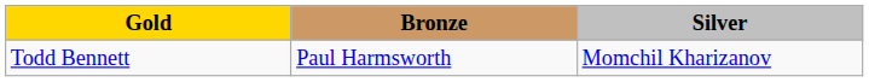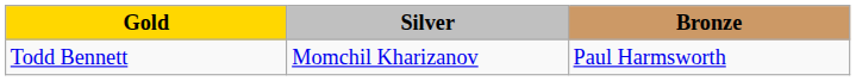 <table class="wikitable" style="text-align:left">
 <tr align="center">
 <td width=200 bgcolor=gold><strong>Gold</strong></td>
+<td width=200 bgcolor=silver><strong>Silver</strong></td>
 <td width=200 bgcolor=CC9966><strong>Bronze</strong></td>
-<td width=200 bgcolor=silver><strong>Silver</strong></td>
 </tr>
 <tr>
 <td><a href='#'>Todd Bennett</a><br><em></em></td>
+<td><a href='#'>Momchil Kharizanov</a><br><em></em></td>
 <td><a href='#'>Paul Harmsworth</a><br><em></em></td>
-<td><a href='#'>Momchil Kharizanov</a><br><em></em></td>
 </tr>
 </table>
